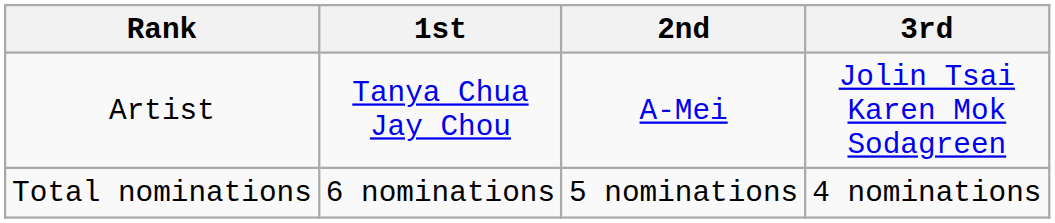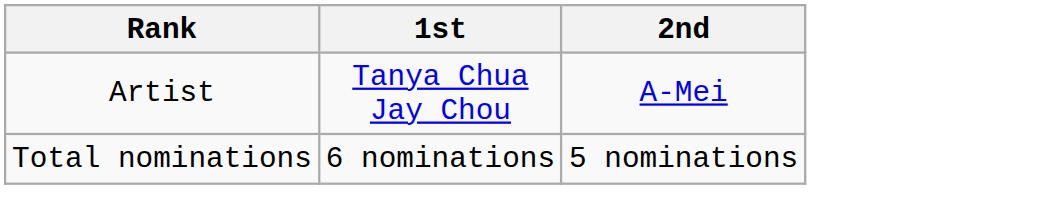 <table class="wikitable">
 <tr>
 <th>Rank</th>
 <th>1st</th>
 <th>2nd</th>
-<th>3rd</th>
 </tr>
 <tr align="center">
 <td>Artist</td>
 <td><a href='#'>Tanya Chua</a><br><a href='#'>Jay Chou</a></td>
 <td><a href='#'>A-Mei</a><br></td>
-<td><a href='#'>Jolin Tsai</a><br><a href='#'>Karen Mok</a><br><a href='#'>Sodagreen</a></td>
 </tr>
 <tr align="center">
 <td>Total nominations</td>
 <td>6 nominations</td>
 <td>5 nominations</td>
-<td>4 nominations</td>
 </tr>
 </table>
